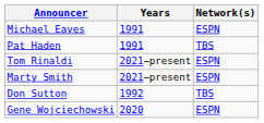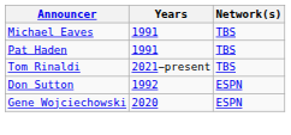 <table class="wikitable">
 <tr>
 <th><a href='#'>Announcer</a></th>
 <th>Years</th>
 <th>Network(s)</th>
 </tr>
 <tr>
 <td><a href='#'>Michael Eaves</a></td>
 <td><a href='#'>1991</a></td>
-<td><a href='#'>ESPN</a></td>
+<td><a href='#'>TBS</a></td>
 </tr>
 <tr>
 <td><a href='#'>Pat Haden</a></td>
 <td><a href='#'>1991</a></td>
 <td><a href='#'>TBS</a></td>
 </tr>
 <tr>
 <td><a href='#'>Tom Rinaldi</a></td>
 <td><a href='#'>2021</a>−present</td>
-<td><a href='#'>ESPN</a></td>
-</tr>
-<tr>
-<td><a href='#'>Marty Smith</a></td>
-<td><a href='#'>2021</a>−present</td>
-<td><a href='#'>ESPN</a></td>
+<td><a href='#'>TBS</a></td>
 </tr>
 <tr>
 <td><a href='#'>Don Sutton</a></td>
 <td><a href='#'>1992</a></td>
-<td><a href='#'>TBS</a></td>
+<td><a href='#'>ESPN</a></td>
 </tr>
 <tr>
 <td><a href='#'>Gene Wojciechowski</a></td>
 <td><a href='#'>2020</a></td>
 <td><a href='#'>ESPN</a></td>
 </tr>
 </table>
